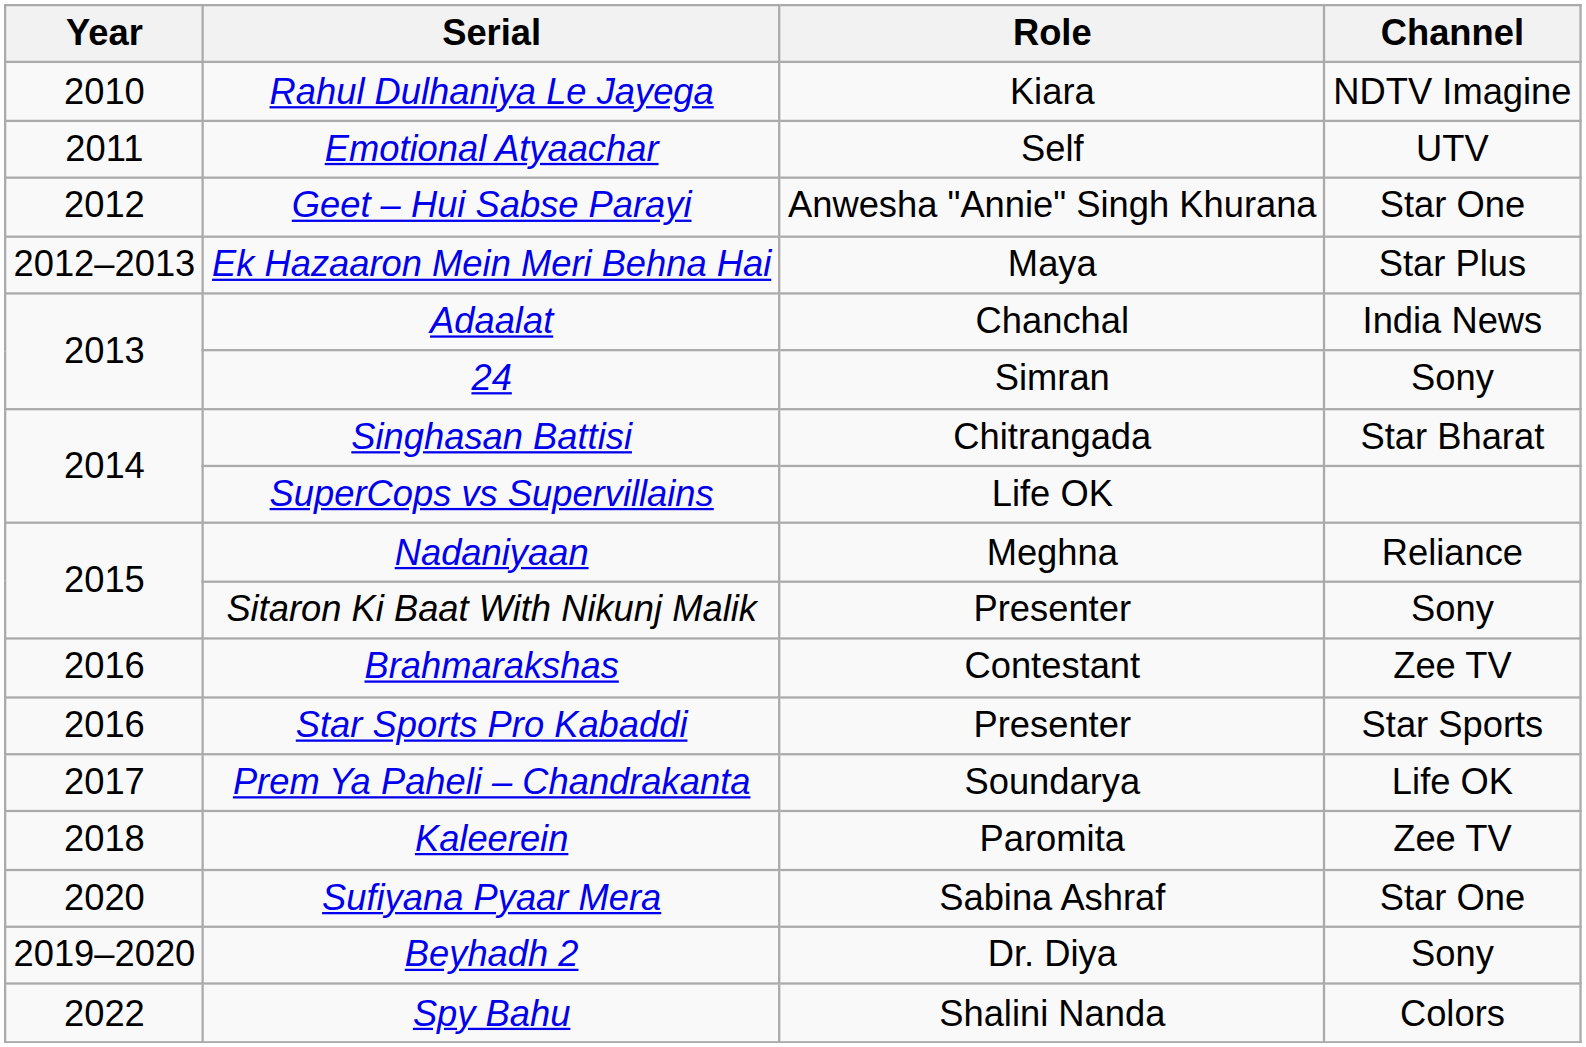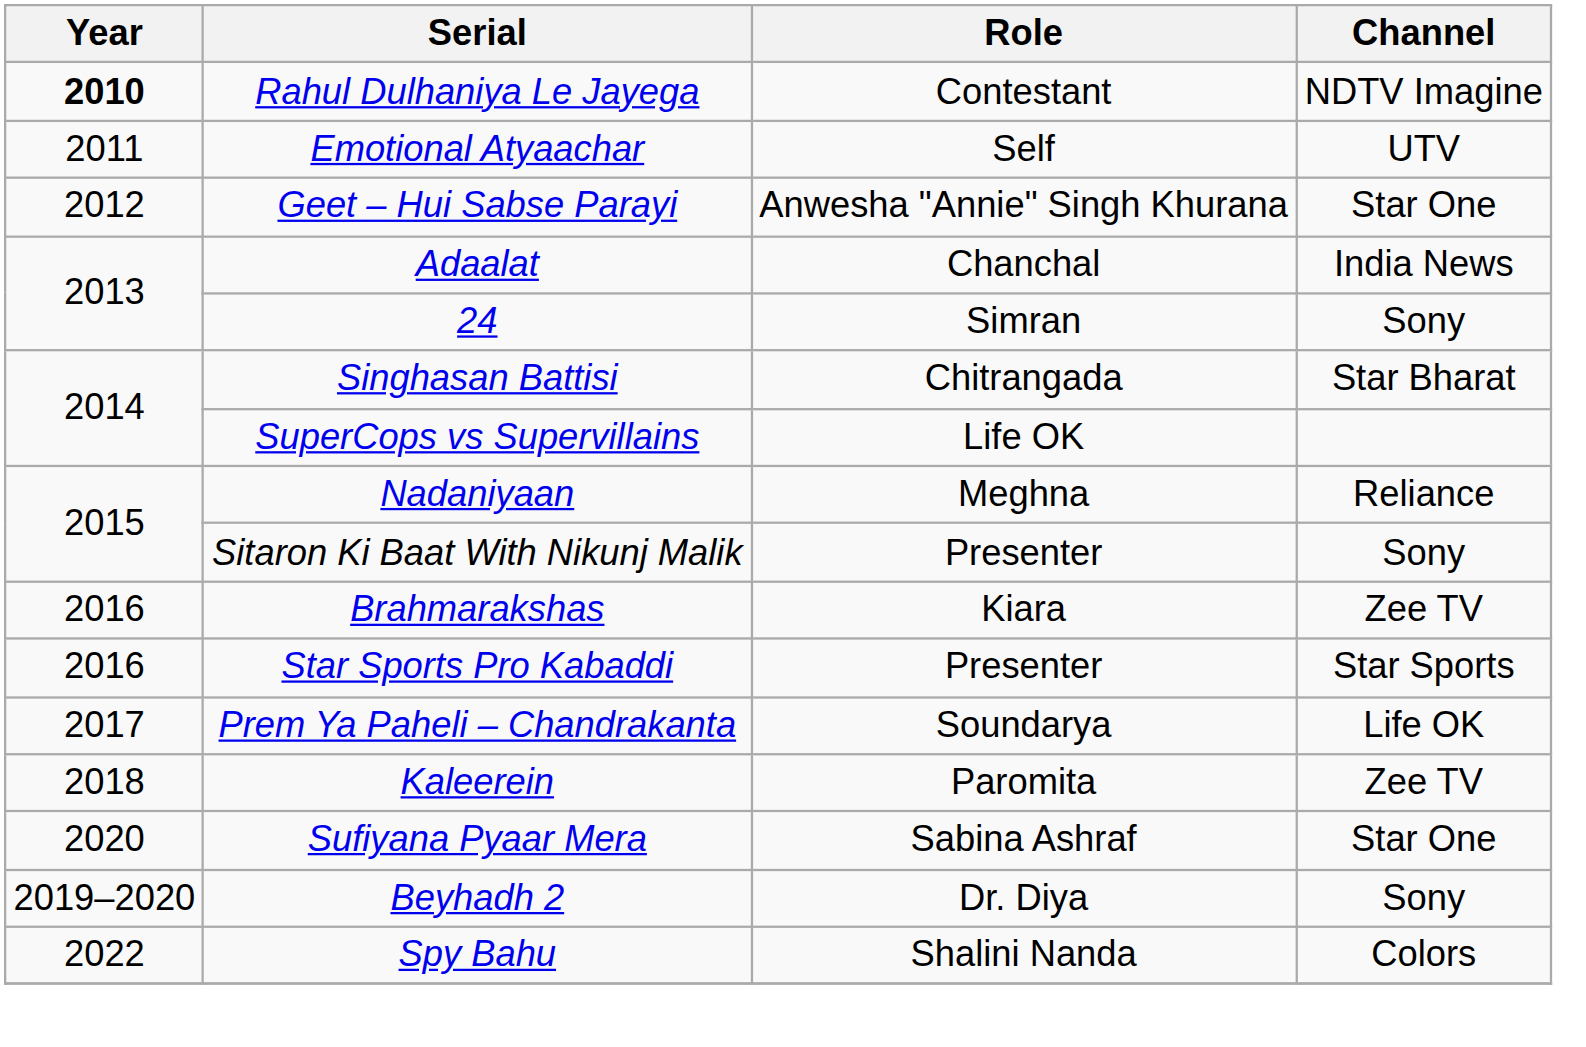 <table class="wikitable" style="text-align:center;">
 <tr>
 <th>Year</th>
 <th>Serial</th>
 <th>Role</th>
 <th>Channel</th>
 </tr>
 <tr>
-<td>2010</td>
+<td><strong>2010</strong></td>
 <td><em><a href='#'>Rahul Dulhaniya Le Jayega</a></em></td>
-<td>Kiara</td>
+<td>Contestant</td>
 <td>NDTV Imagine</td>
 </tr>
 <tr>
 <td>2011</td>
 <td><em><a href='#'>Emotional Atyaachar</a></em></td>
 <td>Self</td>
 <td>UTV</td>
 </tr>
 <tr>
 <td>2012</td>
 <td><em><a href='#'>Geet – Hui Sabse Parayi</a></em></td>
 <td>Anwesha "Annie" Singh Khurana</td>
 <td>Star One</td>
-</tr>
-<tr>
-<td>2012–2013</td>
-<td><em><a href='#'>Ek Hazaaron Mein Meri Behna Hai</a></em></td>
-<td>Maya</td>
-<td>Star Plus</td>
 </tr>
 <tr>
 <td rowspan="2">2013</td>
 <td><em><a href='#'>Adaalat</a> </em></td>
 <td>Chanchal</td>
 <td>India News</td>
 </tr>
 <tr>
 <td><em><a href='#'>24</a></em></td>
 <td>Simran</td>
 <td>Sony</td>
 </tr>
 <tr>
 <td rowspan="2">2014</td>
 <td><em><a href='#'>Singhasan Battisi</a></em></td>
 <td>Chitrangada</td>
 <td>Star Bharat</td>
 </tr>
 <tr>
 <td><em><a href='#'>SuperCops vs Supervillains</a></em></td>
 <td>Life OK</td>
 </tr>
 <tr>
 <td rowspan="2">2015</td>
 <td><em><a href='#'>Nadaniyaan</a></em></td>
 <td>Meghna</td>
 <td>Reliance</td>
 </tr>
 <tr>
 <td><em>Sitaron Ki Baat With Nikunj Malik</em></td>
 <td>Presenter</td>
 <td>Sony</td>
 </tr>
 <tr>
 <td>2016</td>
 <td><em><a href='#'>Brahmarakshas</a></em></td>
-<td>Contestant</td>
+<td>Kiara</td>
 <td>Zee TV</td>
 </tr>
 <tr>
 <td>2016</td>
 <td><em><a href='#'>Star Sports Pro Kabaddi</a></em></td>
 <td>Presenter</td>
 <td>Star Sports</td>
 </tr>
 <tr>
 <td>2017</td>
 <td><em><a href='#'>Prem Ya Paheli – Chandrakanta</a></em></td>
 <td>Soundarya</td>
 <td>Life OK</td>
 </tr>
 <tr>
 <td>2018</td>
 <td><em><a href='#'>Kaleerein</a></em></td>
 <td>Paromita</td>
 <td>Zee TV</td>
 </tr>
 <tr>
 <td>2020</td>
 <td><em><a href='#'>Sufiyana Pyaar Mera</a></em></td>
 <td>Sabina Ashraf</td>
 <td>Star One</td>
 </tr>
 <tr>
 <td>2019–2020</td>
 <td><em><a href='#'>Beyhadh 2</a></em></td>
 <td>Dr. Diya</td>
 <td>Sony</td>
 </tr>
 <tr>
 <td>2022</td>
 <td><em><a href='#'>Spy Bahu</a></em></td>
 <td>Shalini Nanda</td>
 <td>Colors</td>
 </tr>
 <tr>
 </tr>
 </table>
